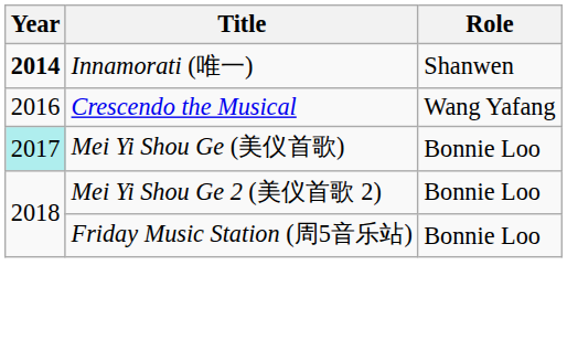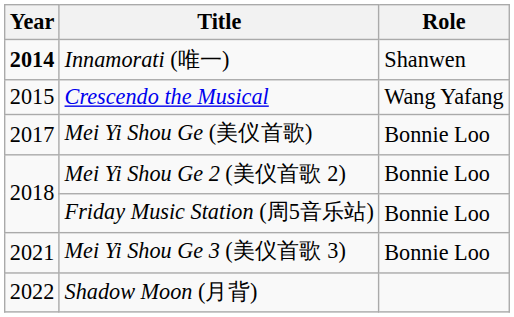 <table class="wikitable sortable">
 <tr>
 <th>Year</th>
 <th>Title</th>
 <th>Role</th>
 </tr>
 <tr>
 <td><strong>2014</strong></td>
 <td><em>Innamorati</em> (唯一)</td>
 <td>Shanwen</td>
 </tr>
 <tr>
-<td>2016</td>
+<td>2015</td>
 <td><em><a href='#'>Crescendo the Musical</a></em></td>
 <td>Wang Yafang</td>
 </tr>
 <tr>
-<td style="background: paleturquoise;">2017</td>
+<td>2017</td>
 <td><em>Mei Yi Shou Ge</em> (美仪首歌)</td>
 <td>Bonnie Loo</td>
 </tr>
 <tr>
 <td rowspan="2">2018</td>
 <td><em>Mei Yi Shou Ge 2</em> (美仪首歌 2)</td>
 <td>Bonnie Loo</td>
 </tr>
 <tr>
 <td><em>Friday Music Station</em> (周5音乐站)</td>
 <td>Bonnie Loo</td>
 </tr>
+<tr>
+<td>2021</td>
+<td><em>Mei Yi Shou Ge 3</em> (美仪首歌 3)</td>
+<td>Bonnie Loo</td>
+</tr>
+<tr>
+<td>2022</td>
+<td><em>Shadow Moon</em> (月背)</td>
+<td></td>
+</tr>
 </table>
